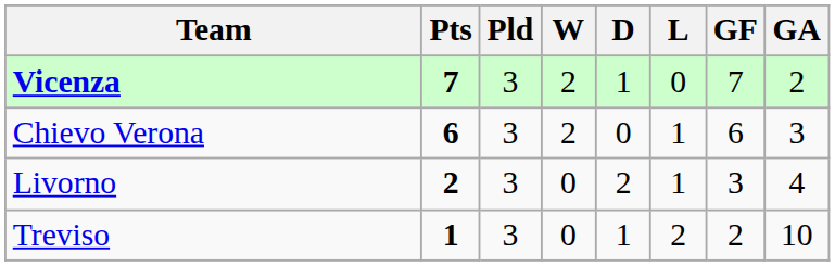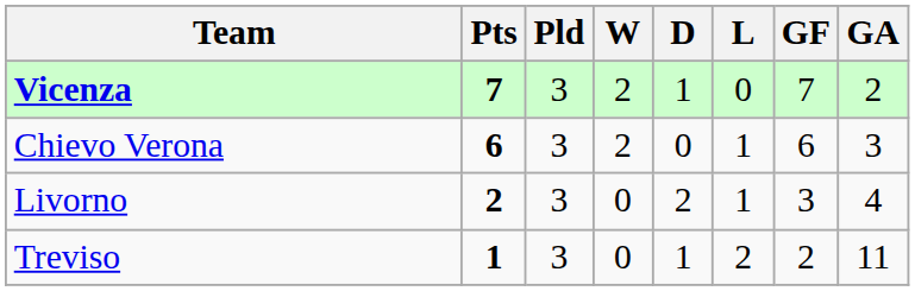 <table class="wikitable" style="text-align:center;">
 <tr>
 <th width=200>Team</th>
 <th width=20>Pts</th>
 <th width=20>Pld</th>
 <th width=20>W</th>
 <th width=20>D</th>
 <th width=20>L</th>
 <th width=20>GF</th>
 <th width=20>GA</th>
 </tr>
 <tr style="background:#ccffcc">
 <td style="text-align:left">  <strong><a href='#'>Vicenza</a></strong></td>
 <td><strong>7</strong></td>
 <td>3</td>
 <td>2</td>
 <td>1</td>
 <td>0</td>
 <td>7</td>
 <td>2</td>
 </tr>
 <tr>
 <td style="text-align:left"> <a href='#'>Chievo Verona</a></td>
 <td><strong>6</strong></td>
 <td>3</td>
 <td>2</td>
 <td>0</td>
 <td>1</td>
 <td>6</td>
 <td>3</td>
 </tr>
 <tr>
 <td style="text-align:left"> <a href='#'>Livorno</a></td>
 <td><strong>2</strong></td>
 <td>3</td>
 <td>0</td>
 <td>2</td>
 <td>1</td>
 <td>3</td>
 <td>4</td>
 </tr>
 <tr>
 <td style="text-align:left"> <a href='#'>Treviso</a></td>
 <td><strong>1</strong></td>
 <td>3</td>
 <td>0</td>
 <td>1</td>
 <td>2</td>
 <td>2</td>
-<td>10</td>
+<td>11</td>
 </tr>
 </table>
